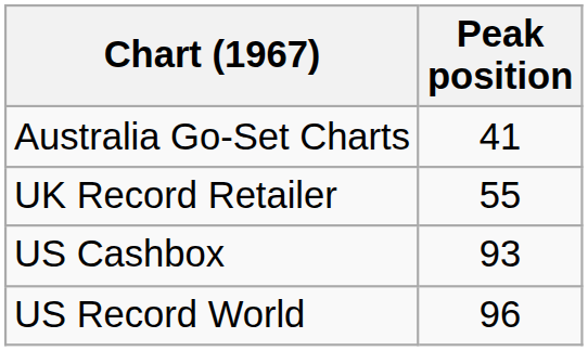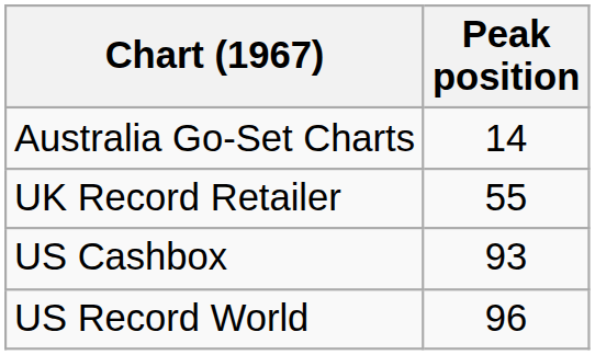 <table class="wikitable sortable">
 <tr>
 <th>Chart (1967)</th>
 <th>Peak<br>position</th>
 </tr>
 <tr>
 <td>Australia Go-Set Charts</td>
-<td style="text-align:center;">41</td>
+<td style="text-align:center;">14</td>
 </tr>
 <tr>
 <td>UK Record Retailer</td>
 <td style="text-align:center;">55</td>
 </tr>
 <tr>
 <td>US Cashbox</td>
 <td style="text-align:center;">93</td>
 </tr>
 <tr>
 <td>US Record World</td>
 <td style="text-align:center;">96</td>
 </tr>
 </table>
